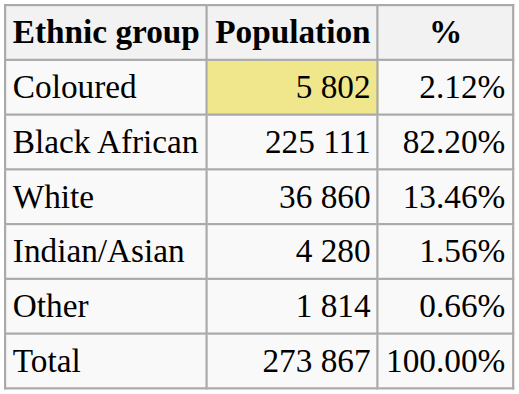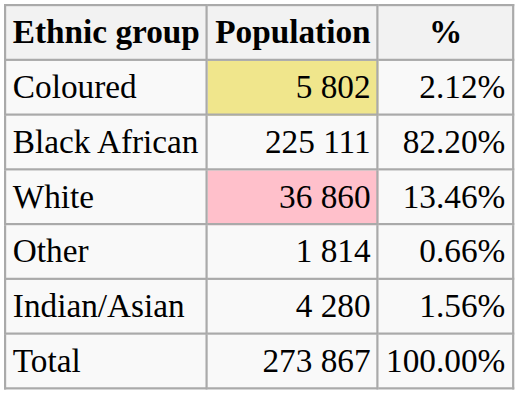 <table class="wikitable" style="font-size: 95%; text-align: right">
 <tr>
 <th>Ethnic group</th>
 <th>Population</th>
 <th>%</th>
 </tr>
 <tr>
 <td align=left>Coloured</td>
 <td style="background: khaki;">5 802</td>
 <td>2.12%</td>
 </tr>
 <tr>
 <td align=left>Black African</td>
 <td>225 111</td>
 <td>82.20%</td>
 </tr>
 <tr>
 <td align=left>White</td>
-<td>36 860</td>
+<td style="background: pink;">36 860</td>
 <td>13.46%</td>
+</tr>
+<tr>
+<td align=left>Other</td>
+<td>1 814</td>
+<td>0.66%</td>
 </tr>
 <tr>
 <td align=left>Indian/Asian</td>
 <td>4 280</td>
 <td>1.56%</td>
 </tr>
 <tr>
-<td align=left>Other</td>
-<td>1 814</td>
-<td>0.66%</td>
-</tr>
-<tr>
 <td align=left>Total</td>
 <td>273 867</td>
 <td>100.00%</td>
 </tr>
 </table>
